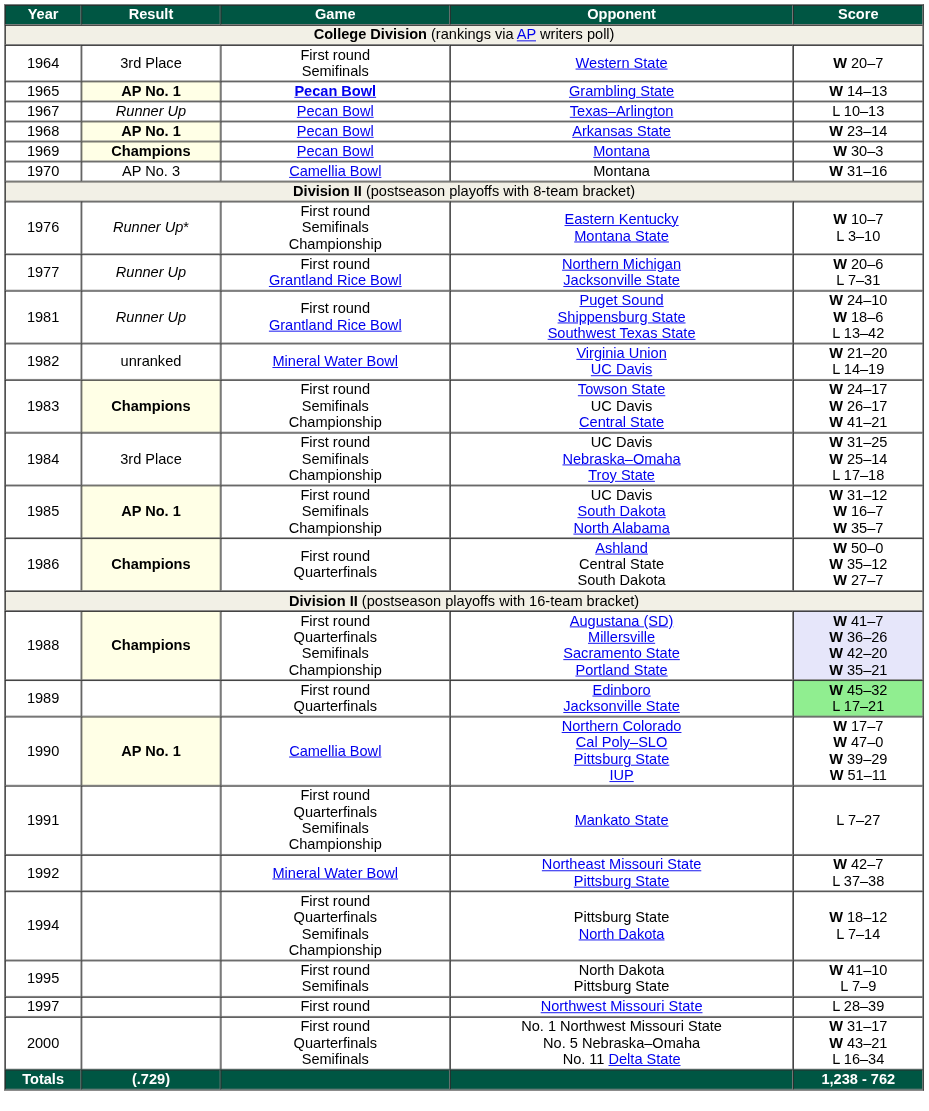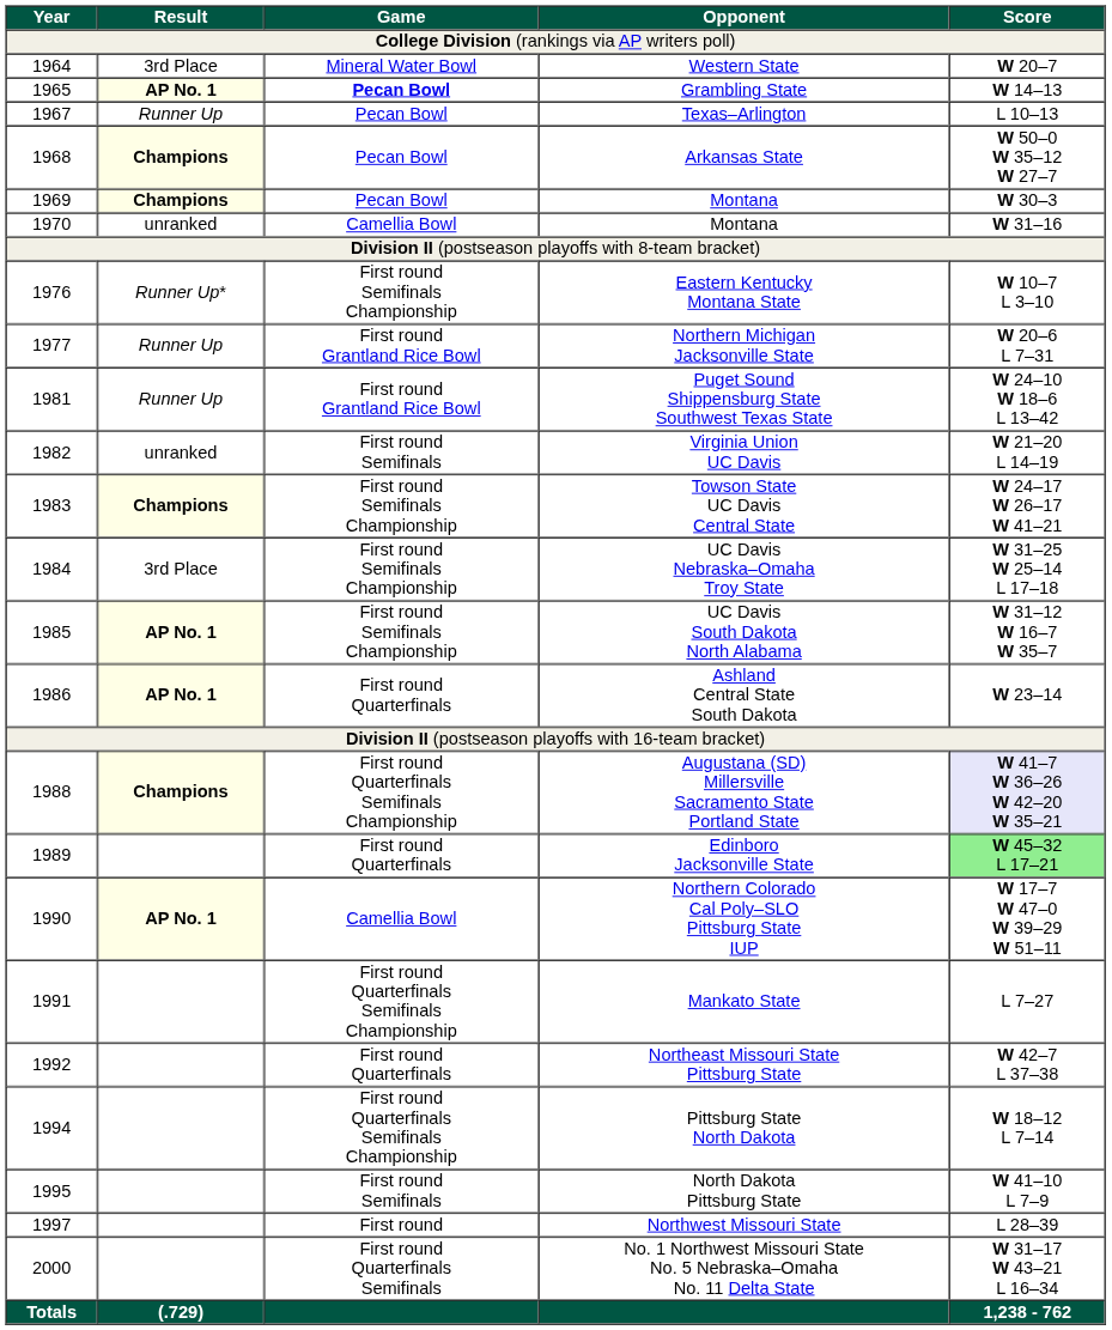 <table cellpadding="1" border="1" cellspacing="0" style="width:80%;">
 <tr>
 <th style="background:#005643; color:white;">Year</th>
 <th style="background:#005643; color:white;">Result</th>
 <th style="background:#005643; color:white;">Game</th>
 <th style="background:#005643; color:white;">Opponent</th>
 <th style="background:#005643; color:white;">Score</th>
 </tr>
 <tr style="text-align:center;">
 <td colspan="5" style="background:#F2F0E6;"><strong>College Division</strong> (rankings via <a href='#'>AP</a> writers poll)</td>
 </tr>
 <tr style="text-align:center;">
 <td>1964</td>
 <td>3rd Place</td>
-<td>First round<br>Semifinals</td>
+<td><a href='#'>Mineral Water Bowl</a></td>
 <td><a href='#'>Western State</a></td>
 <td><strong>W</strong> 20–7</td>
 </tr>
 <tr style="text-align:center;">
 <td>1965</td>
 <td style="background:#FFFFE6;"><strong>AP No. 1</strong></td>
 <td><strong><a href='#'>Pecan Bowl</a></strong></td>
 <td><a href='#'>Grambling State</a></td>
 <td><strong>W</strong> 14–13</td>
 </tr>
 <tr style="text-align:center;">
 <td>1967</td>
 <td><em>Runner Up</em></td>
 <td><a href='#'>Pecan Bowl</a></td>
 <td><a href='#'>Texas–Arlington</a></td>
 <td>L 10–13</td>
 </tr>
 <tr style="text-align:center;">
 <td>1968</td>
-<td style="background:#FFFFE6;"><strong>AP No. 1</strong></td>
+<td style="background:#FFFFE6;"><strong>Champions</strong></td>
 <td><a href='#'>Pecan Bowl</a></td>
 <td><a href='#'>Arkansas State</a></td>
-<td><strong>W</strong> 23–14</td>
+<td><strong>W</strong> 50–0<br><strong>W</strong> 35–12<br><strong>W</strong> 27–7</td>
 </tr>
 <tr style="text-align:center;">
 <td>1969</td>
 <td style="background:#FFFFE6;"><strong>Champions</strong></td>
 <td><a href='#'>Pecan Bowl</a></td>
 <td><a href='#'>Montana</a></td>
 <td><strong>W</strong> 30–3</td>
 </tr>
 <tr style="text-align:center;">
 <td>1970</td>
-<td>AP No. 3</td>
+<td>unranked</td>
 <td><a href='#'>Camellia Bowl</a></td>
 <td>Montana</td>
 <td><strong>W</strong> 31–16</td>
 </tr>
 <tr style="text-align:center;">
 <td colspan="5" style="background:#F2F0E6;"><strong>Division II</strong> (postseason playoffs with 8-team bracket)</td>
 </tr>
 <tr style="text-align:center;">
 <td>1976</td>
 <td><em>Runner Up</em>*</td>
 <td>First round<br>Semifinals<br>Championship</td>
 <td><a href='#'>Eastern Kentucky</a><br><a href='#'>Montana State</a></td>
 <td><strong>W</strong> 10–7<br>L 3–10</td>
 </tr>
 <tr style="text-align:center;">
 <td>1977</td>
 <td><em>Runner Up</em></td>
 <td>First round<br><a href='#'>Grantland Rice Bowl</a></td>
 <td><a href='#'>Northern Michigan</a><br><a href='#'>Jacksonville State</a></td>
 <td><strong>W</strong> 20–6<br>L 7–31</td>
 </tr>
 <tr style="text-align:center;">
 <td>1981</td>
 <td><em>Runner Up</em></td>
 <td>First round<br><a href='#'>Grantland Rice Bowl</a></td>
 <td><a href='#'>Puget Sound</a><br><a href='#'>Shippensburg State</a><br><a href='#'>Southwest Texas State</a></td>
 <td><strong>W</strong> 24–10<br><strong>W</strong> 18–6<br>L 13–42</td>
 </tr>
 <tr style="text-align:center;">
 <td>1982</td>
 <td>unranked</td>
-<td><a href='#'>Mineral Water Bowl</a></td>
+<td>First round<br>Semifinals</td>
 <td><a href='#'>Virginia Union</a><br><a href='#'>UC Davis</a></td>
 <td><strong>W</strong> 21–20<br>L 14–19</td>
 </tr>
 <tr style="text-align:center;">
 <td>1983</td>
 <td style="background:#FFFFE6;"><strong>Champions</strong></td>
 <td>First round<br>Semifinals<br>Championship</td>
 <td><a href='#'>Towson State</a><br>UC Davis<br><a href='#'>Central State</a></td>
 <td><strong>W</strong> 24–17<br><strong>W</strong> 26–17<br><strong>W</strong> 41–21</td>
 </tr>
 <tr style="text-align:center;">
 <td>1984</td>
 <td>3rd Place</td>
 <td>First round<br>Semifinals<br>Championship</td>
 <td>UC Davis<br><a href='#'>Nebraska–Omaha</a><br><a href='#'>Troy State</a></td>
 <td><strong>W</strong> 31–25<br><strong>W</strong> 25–14<br>L 17–18</td>
 </tr>
 <tr style="text-align:center;">
 <td>1985</td>
 <td style="background:#FFFFE6;"><strong>AP No. 1</strong></td>
 <td>First round<br>Semifinals<br>Championship</td>
 <td>UC Davis<br><a href='#'>South Dakota</a><br><a href='#'>North Alabama</a></td>
 <td><strong>W</strong> 31–12<br><strong>W</strong> 16–7<br><strong>W</strong> 35–7</td>
 </tr>
 <tr style="text-align:center;">
 <td>1986</td>
-<td style="background:#FFFFE6;"><strong>Champions</strong></td>
+<td style="background:#FFFFE6;"><strong>AP No. 1</strong></td>
 <td>First round<br>Quarterfinals</td>
 <td><a href='#'>Ashland</a><br>Central State<br>South Dakota</td>
-<td><strong>W</strong> 50–0<br><strong>W</strong> 35–12<br><strong>W</strong> 27–7</td>
+<td><strong>W</strong> 23–14</td>
 </tr>
 <tr style="text-align:center;">
 <td colspan="5" style="background:#F2F0E6;"><strong>Division II</strong> (postseason playoffs with 16-team bracket)</td>
 </tr>
 <tr style="text-align:center;">
 <td>1988</td>
 <td style="background:#FFFFE6;"><strong>Champions</strong></td>
 <td>First round<br>Quarterfinals<br>Semifinals<br>Championship</td>
 <td><a href='#'>Augustana (SD)</a><br><a href='#'>Millersville</a><br><a href='#'>Sacramento State</a><br><a href='#'>Portland State</a></td>
 <td style="background: lavender;"><strong>W</strong> 41–7<br><strong>W</strong> 36–26<br><strong>W</strong> 42–20<br><strong>W</strong> 35–21</td>
 </tr>
 <tr style="text-align:center;">
 <td>1989</td>
 <td></td>
 <td>First round<br>Quarterfinals</td>
 <td><a href='#'>Edinboro</a><br><a href='#'>Jacksonville State</a></td>
 <td style="background: lightgreen;"><strong>W</strong> 45–32<br>L 17–21</td>
 </tr>
 <tr style="text-align:center;">
 <td>1990</td>
 <td style="background:#FFFFE6;"><strong>AP No. 1</strong></td>
 <td><a href='#'>Camellia Bowl</a></td>
 <td><a href='#'>Northern Colorado</a><br><a href='#'>Cal Poly–SLO</a><br><a href='#'>Pittsburg State</a><br><a href='#'>IUP</a></td>
 <td><strong>W</strong> 17–7<br><strong>W</strong> 47–0<br><strong>W</strong> 39–29<br><strong>W</strong> 51–11</td>
 </tr>
 <tr style="text-align:center;">
 <td>1991</td>
 <td></td>
 <td>First round<br>Quarterfinals<br>Semifinals<br>Championship</td>
 <td><a href='#'>Mankato State</a></td>
 <td>L 7–27</td>
 </tr>
 <tr style="text-align:center;">
 <td>1992</td>
 <td></td>
-<td><a href='#'>Mineral Water Bowl</a></td>
+<td>First round<br>Quarterfinals</td>
 <td><a href='#'>Northeast Missouri State</a><br><a href='#'>Pittsburg State</a></td>
 <td><strong>W</strong> 42–7<br>L 37–38 </td>
 </tr>
 <tr style="text-align:center;">
 <td>1994</td>
 <td></td>
 <td>First round<br>Quarterfinals<br>Semifinals<br>Championship</td>
 <td>Pittsburg State<br><a href='#'>North Dakota</a></td>
 <td><strong>W</strong> 18–12 <br>L 7–14</td>
 </tr>
 <tr style="text-align:center;">
 <td>1995</td>
 <td></td>
 <td>First round<br>Semifinals</td>
 <td>North Dakota<br>Pittsburg State</td>
 <td><strong>W</strong> 41–10<br>L 7–9</td>
 </tr>
 <tr style="text-align:center;">
 <td>1997</td>
 <td></td>
 <td>First round</td>
 <td><a href='#'>Northwest Missouri State</a></td>
 <td>L 28–39</td>
 </tr>
 <tr style="text-align:center;">
 <td>2000</td>
 <td></td>
 <td>First round<br>Quarterfinals<br>Semifinals</td>
 <td>No. 1 Northwest Missouri State<br>No. 5 Nebraska–Omaha<br>No. 11 <a href='#'>Delta State</a></td>
 <td><strong>W</strong> 31–17<br><strong>W</strong> 43–21<br>L 16–34</td>
 </tr>
 <tr style="text-align:center;">
 <th style="background:#005643; color:white;"><strong>Totals</strong></th>
 <th style="background:#005643; color:white;"><strong>(.729)</strong></th>
 <th style="background:#005643; color:white;"></th>
 <th style="background:#005643; color:white;"></th>
 <th style="background:#005643; color:white;"><strong>1,238 - 762</strong></th>
 </tr>
 </table>
